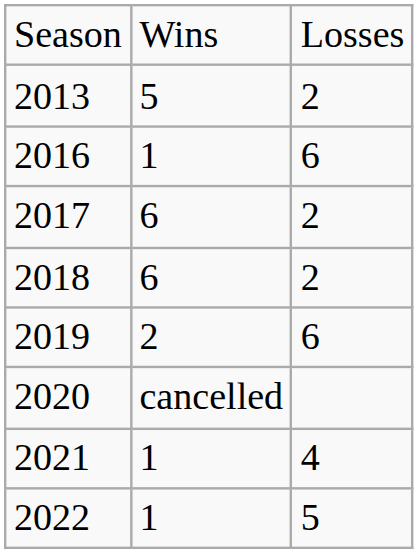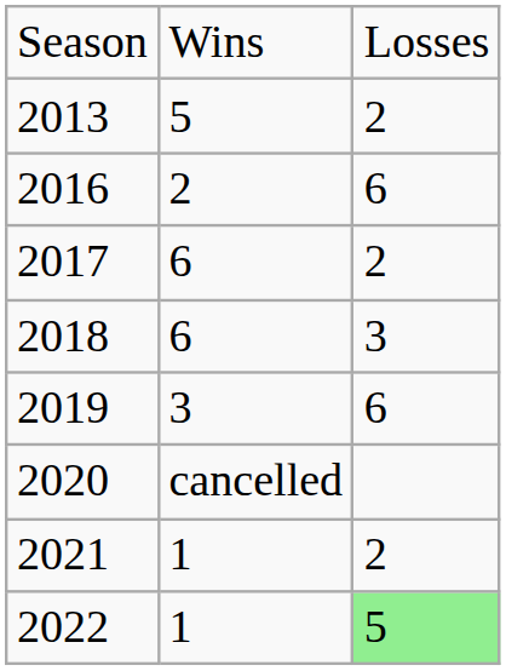 <table class="plainrowheaders wikitable">
 <tr>
 <td>Season</td>
 <td>Wins</td>
 <td>Losses</td>
 </tr>
 <tr>
 <td>2013</td>
 <td>5</td>
 <td>2</td>
 </tr>
 <tr>
 <td>2016</td>
-<td>1</td>
+<td>2</td>
 <td>6</td>
 </tr>
 <tr>
 <td>2017</td>
 <td>6</td>
 <td>2</td>
 </tr>
 <tr>
 <td>2018</td>
 <td>6</td>
-<td>2</td>
+<td>3</td>
 </tr>
 <tr>
 <td>2019</td>
-<td>2</td>
+<td>3</td>
 <td>6</td>
 </tr>
 <tr>
 <td>2020</td>
 <td>cancelled</td>
 <td></td>
 </tr>
 <tr>
 <td>2021</td>
 <td>1</td>
-<td>4</td>
+<td>2</td>
 </tr>
 <tr>
 <td>2022</td>
 <td>1</td>
-<td>5</td>
+<td style="background: lightgreen;">5</td>
 </tr>
 </table>
